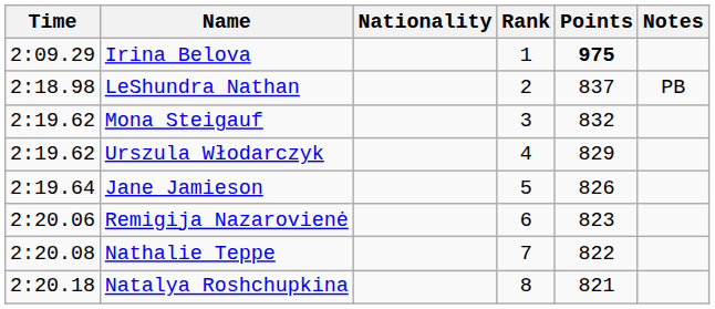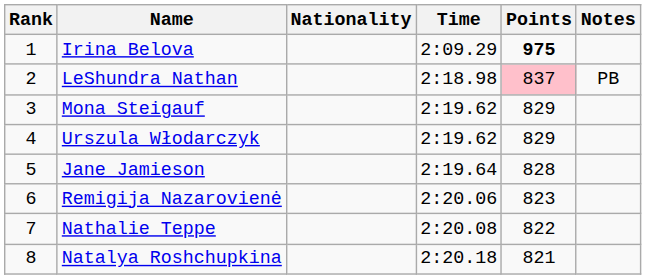 <table class="wikitable sortable" style="text-align:center">
 <tr>
-<th>Time</th>
+<th>Rank</th>
 <th>Name</th>
 <th>Nationality</th>
-<th>Rank</th>
+<th>Time</th>
 <th>Points</th>
 <th>Notes</th>
 </tr>
 <tr>
-<td>2:09.29</td>
+<td>1</td>
 <td align="left"><a href='#'>Irina Belova</a></td>
 <td align=left></td>
-<td>1</td>
+<td>2:09.29</td>
 <td><strong>975</strong></td>
 <td></td>
 </tr>
 <tr>
-<td>2:18.98</td>
+<td>2</td>
 <td align="left"><a href='#'>LeShundra Nathan</a></td>
 <td align=left></td>
-<td>2</td>
-<td>837</td>
+<td>2:18.98</td>
+<td style="background: pink;">837</td>
 <td>PB</td>
 </tr>
 <tr>
-<td>2:19.62</td>
+<td>3</td>
 <td align="left"><a href='#'>Mona Steigauf</a></td>
 <td align=left></td>
-<td>3</td>
-<td>832</td>
-<td></td>
-</tr>
-<tr>
 <td>2:19.62</td>
-<td align="left"><a href='#'>Urszula Włodarczyk</a></td>
-<td align=left></td>
-<td>4</td>
 <td>829</td>
 <td></td>
 </tr>
 <tr>
-<td>2:19.64</td>
-<td align="left"><a href='#'>Jane Jamieson</a></td>
+<td>4</td>
+<td align="left"><a href='#'>Urszula Włodarczyk</a></td>
 <td align=left></td>
-<td>5</td>
-<td>826</td>
+<td>2:19.62</td>
+<td>829</td>
 <td></td>
 </tr>
 <tr>
-<td>2:20.06</td>
+<td>5</td>
+<td align="left"><a href='#'>Jane Jamieson</a></td>
+<td align=left></td>
+<td>2:19.64</td>
+<td>828</td>
+<td></td>
+</tr>
+<tr>
+<td>6</td>
 <td align="left"><a href='#'>Remigija Nazarovienė</a></td>
 <td align=left></td>
-<td>6</td>
+<td>2:20.06</td>
 <td>823</td>
 <td></td>
 </tr>
 <tr>
-<td>2:20.08</td>
+<td>7</td>
 <td align="left"><a href='#'>Nathalie Teppe</a></td>
 <td align=left></td>
-<td>7</td>
+<td>2:20.08</td>
 <td>822</td>
 <td></td>
 </tr>
 <tr>
-<td>2:20.18</td>
+<td>8</td>
 <td align="left"><a href='#'>Natalya Roshchupkina</a></td>
 <td align=left></td>
-<td>8</td>
+<td>2:20.18</td>
 <td>821</td>
 <td></td>
 </tr>
 </table>
